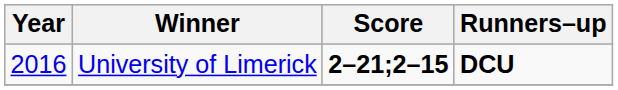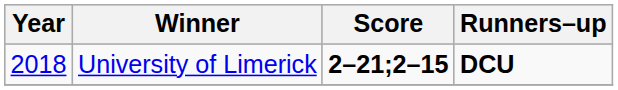 <table class="wikitable collapsible">
 <tr>
 <th>Year</th>
 <th>Winner</th>
 <th>Score</th>
 <th>Runners–up</th>
 </tr>
 <tr>
-<td><a href='#'>2016</a></td>
+<td><a href='#'>2018</a></td>
 <td><a href='#'>University of Limerick</a></td>
 <td><strong>2–21;2–15</strong></td>
 <td><strong>DCU</strong></td>
 </tr>
 <tr>
 </tr>
 </table>
